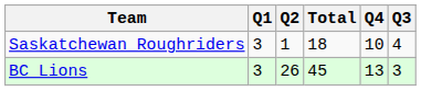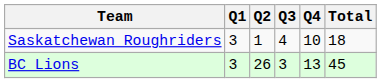 <table class="wikitable">
 <tr>
 <th>Team</th>
 <th>Q1</th>
 <th>Q2</th>
+<th>Q3</th>
+<th>Q4</th>
 <th>Total</th>
-<th>Q4</th>
-<th>Q3</th>
 </tr>
 <tr>
 <td><a href='#'>Saskatchewan Roughriders</a></td>
 <td>3</td>
 <td>1</td>
+<td>4</td>
+<td>10</td>
 <td>18</td>
-<td>10</td>
-<td>4</td>
 </tr>
 <tr style="background-color:#DDFFDD">
 <td><a href='#'>BC Lions</a></td>
 <td>3</td>
 <td>26</td>
+<td>3</td>
+<td>13</td>
 <td>45</td>
-<td>13</td>
-<td>3</td>
 </tr>
 </table>
